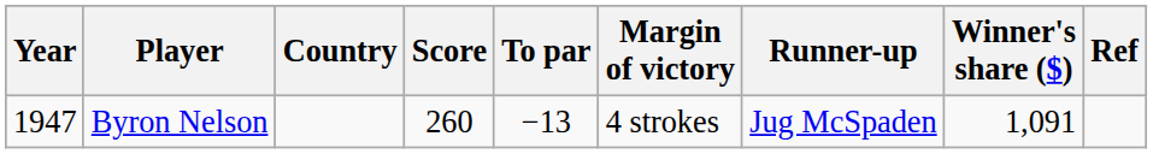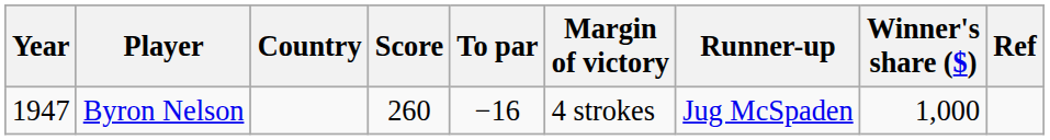 <table class="wikitable" style="font-size:95%">
 <tr>
 <th>Year</th>
 <th>Player</th>
 <th>Country</th>
 <th>Score</th>
 <th>To par</th>
 <th>Margin<br>of victory</th>
 <th>Runner-up</th>
 <th>Winner's<br>share (<a href='#'>$</a>)</th>
 <th>Ref</th>
 </tr>
 <tr>
 <td>1947</td>
 <td><a href='#'>Byron Nelson</a></td>
 <td></td>
 <td align=center>260</td>
-<td align=center>−13</td>
+<td align=center>−16</td>
 <td>4 strokes</td>
 <td> <a href='#'>Jug McSpaden</a></td>
-<td align=right>1,091</td>
+<td align=right>1,000</td>
 <td></td>
 </tr>
 </table>
